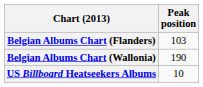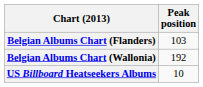 <table class="wikitable sortable plainrowheaders" style="text-align:center">
 <tr>
 <th scope="col">Chart (2013)</th>
 <th scope="col">Peak<br>position</th>
 </tr>
 <tr>
 <th scope="row"><a href='#'>Belgian Albums Chart</a> (Flanders)</th>
 <td>103</td>
 </tr>
 <tr>
 <th scope="row"><a href='#'>Belgian Albums Chart</a> (Wallonia)</th>
-<td>190</td>
+<td>192</td>
 </tr>
 <tr>
 <th scope="row"><a href='#'>US <em>Billboard</em> Heatseekers Albums</a></th>
 <td>10</td>
 </tr>
 </table>
